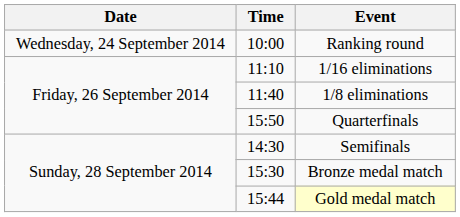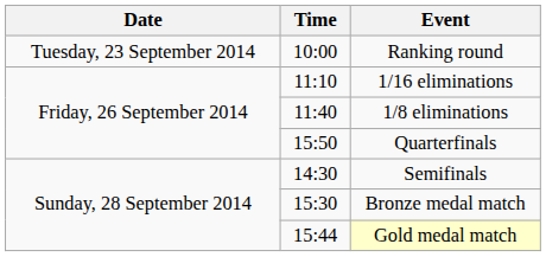 <table class = "wikitable" style="text-align:center;">
 <tr>
 <th width=220>Date</th>
 <th width=50>Time</th>
 <th width=150>Event</th>
 </tr>
 <tr>
-<td>Wednesday, 24 September 2014</td>
+<td>Tuesday, 23 September 2014</td>
 <td>10:00</td>
 <td>Ranking round</td>
 </tr>
 <tr>
 <td rowspan=3>Friday, 26 September 2014</td>
 <td>11:10</td>
 <td>1/16 eliminations</td>
 </tr>
 <tr>
 <td>11:40</td>
 <td>1/8 eliminations</td>
 </tr>
 <tr>
 <td>15:50</td>
 <td>Quarterfinals</td>
 </tr>
 <tr>
 <td rowspan=3>Sunday, 28 September 2014</td>
 <td>14:30</td>
 <td>Semifinals</td>
 </tr>
 <tr>
 <td>15:30</td>
 <td>Bronze medal match</td>
 </tr>
 <tr>
 <td>15:44</td>
 <td bgcolor=ffffcc>Gold medal match</td>
 </tr>
 </table>
